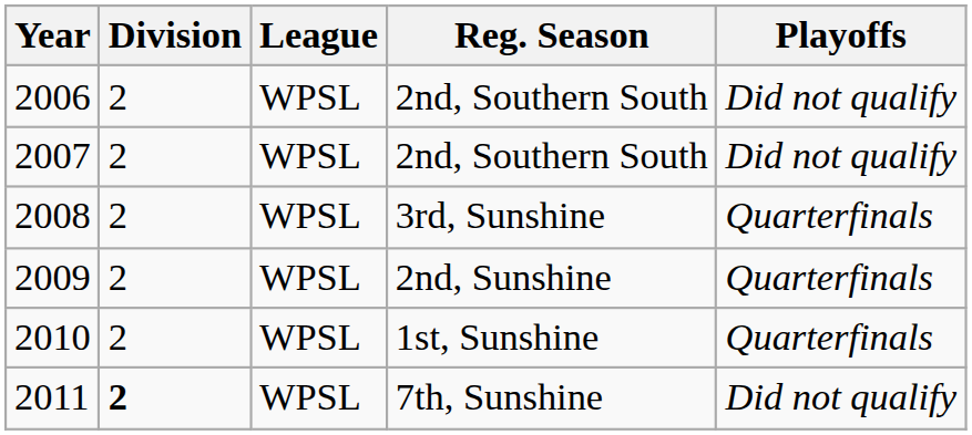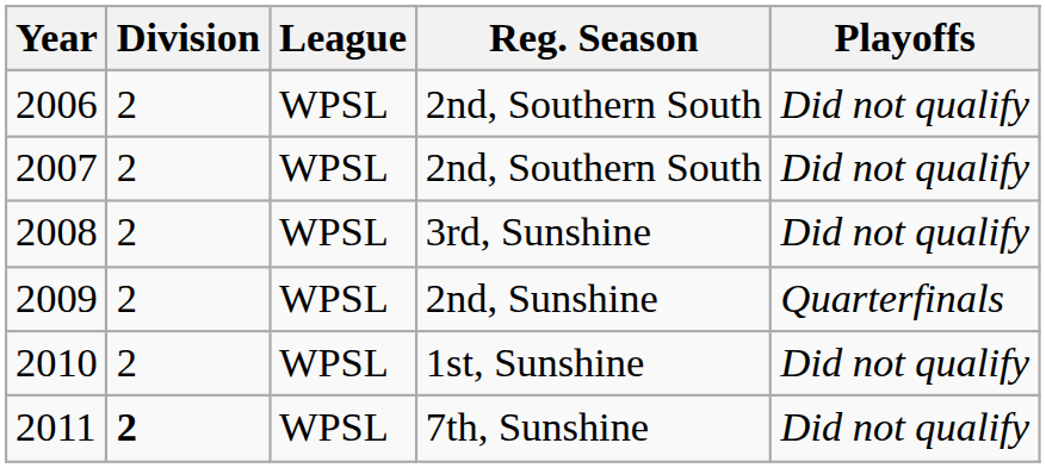 <table class="wikitable">
 <tr>
 <th>Year</th>
 <th>Division</th>
 <th>League</th>
 <th>Reg. Season</th>
 <th>Playoffs</th>
 </tr>
 <tr>
 <td>2006</td>
 <td>2</td>
 <td>WPSL</td>
 <td>2nd, Southern South</td>
 <td><em>Did not qualify</em></td>
 </tr>
 <tr>
 <td>2007</td>
 <td>2</td>
 <td>WPSL</td>
 <td>2nd, Southern South</td>
 <td><em>Did not qualify</em></td>
 </tr>
 <tr>
 <td>2008</td>
 <td>2</td>
 <td>WPSL</td>
 <td>3rd, Sunshine</td>
-<td><em>Quarterfinals</em></td>
+<td><em>Did not qualify</em></td>
 </tr>
 <tr>
 <td>2009</td>
 <td>2</td>
 <td>WPSL</td>
 <td>2nd, Sunshine</td>
 <td><em>Quarterfinals</em></td>
 </tr>
 <tr>
 <td>2010</td>
 <td>2</td>
 <td>WPSL</td>
 <td>1st, Sunshine</td>
-<td><em>Quarterfinals</em></td>
+<td><em>Did not qualify</em></td>
 </tr>
 <tr>
 <td>2011</td>
 <td><strong>2</strong></td>
 <td>WPSL</td>
 <td>7th, Sunshine</td>
 <td><em>Did not qualify</em></td>
 </tr>
 </table>
